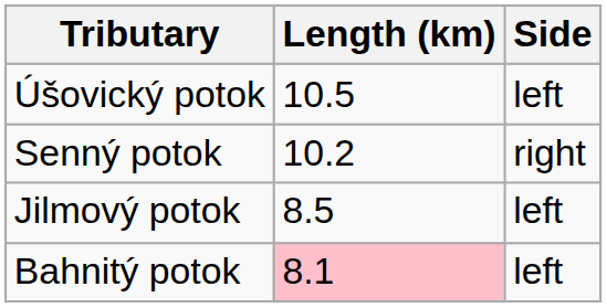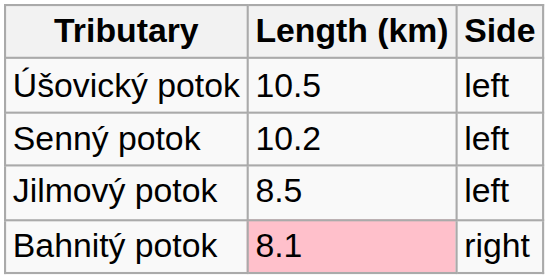 <table class="wikitable">
 <tr>
 <th>Tributary</th>
 <th>Length (km)</th>
 <th>Side</th>
 </tr>
 <tr>
 <td>Úšovický potok</td>
 <td>10.5</td>
 <td>left</td>
 </tr>
 <tr>
 <td>Senný potok</td>
 <td>10.2</td>
-<td>right</td>
+<td>left</td>
 </tr>
 <tr>
 <td>Jilmový potok</td>
 <td>8.5</td>
 <td>left</td>
 </tr>
 <tr>
 <td>Bahnitý potok</td>
 <td style="background: pink;">8.1</td>
-<td>left</td>
+<td>right</td>
 </tr>
 </table>
